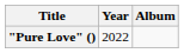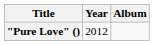 <table class="wikitable plainrowheaders" style="text-align:center">
 <tr>
 <th scope="col">Title</th>
 <th scope="col">Year</th>
 <th scope="col">Album</th>
 </tr>
 <tr>
 <th scope="row">"Pure Love" ()</th>
-<td>2022</td>
+<td>2012</td>
 <td></td>
 </tr>
 </table>
